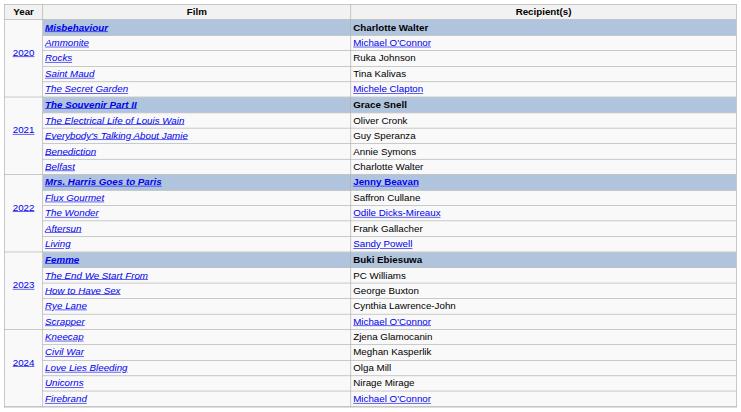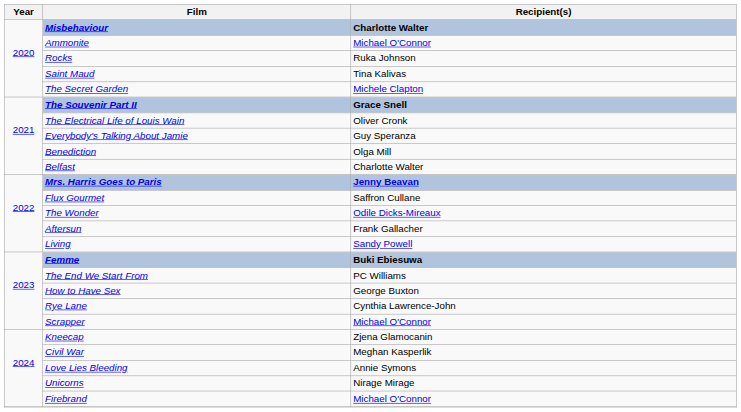 <table class="wikitable" width="95%" cellpadding="5">
 <tr>
 <th width="5%">Year</th>
 <th width="40%">Film</th>
 <th width="50%">Recipient(s)</th>
 </tr>
 <tr>
 <td rowspan="5" style="text-align:center;"><a href='#'>2020</a><br><br></td>
 <td style="background:#B0C4DE"><strong><em><a href='#'>Misbehaviour</a></em></strong></td>
 <td style="background:#B0C4DE"><strong>Charlotte Walter</strong></td>
 </tr>
 <tr>
 <td><em><a href='#'>Ammonite</a></em></td>
 <td><a href='#'>Michael O'Connor</a></td>
 </tr>
 <tr>
 <td><em><a href='#'>Rocks</a></em></td>
 <td>Ruka Johnson</td>
 </tr>
 <tr>
 <td><em><a href='#'>Saint Maud</a></em></td>
 <td>Tina Kalivas</td>
 </tr>
 <tr>
 <td><em><a href='#'>The Secret Garden</a></em></td>
 <td><a href='#'>Michele Clapton</a></td>
 </tr>
 <tr>
 <td rowspan="5" style="text-align:center;"><a href='#'>2021</a><br><br></td>
 <td style="background:#B0C4DE"><strong><em><a href='#'>The Souvenir Part II</a></em></strong></td>
 <td style="background:#B0C4DE"><strong>Grace Snell</strong></td>
 </tr>
 <tr>
 <td><em><a href='#'>The Electrical Life of Louis Wain</a></em></td>
 <td>Oliver Cronk</td>
 </tr>
 <tr>
 <td><em><a href='#'>Everybody's Talking About Jamie</a></em></td>
 <td>Guy Speranza</td>
 </tr>
 <tr>
 <td><em><a href='#'>Benediction</a></em></td>
-<td>Annie Symons</td>
+<td>Olga Mill</td>
 </tr>
 <tr>
 <td><em><a href='#'>Belfast</a></em></td>
 <td>Charlotte Walter</td>
 </tr>
 <tr>
 <td rowspan="5" style="text-align:center;"><a href='#'>2022</a><br><br></td>
 <td style="background:#B0C4DE"><strong><em><a href='#'>Mrs. Harris Goes to Paris</a></em></strong></td>
 <td style="background:#B0C4DE"><strong><a href='#'>Jenny Beavan</a></strong></td>
 </tr>
 <tr>
 <td><em><a href='#'>Flux Gourmet</a></em></td>
 <td>Saffron Cullane</td>
 </tr>
 <tr>
 <td><em><a href='#'>The Wonder</a></em></td>
 <td><a href='#'>Odile Dicks-Mireaux</a></td>
 </tr>
 <tr>
 <td><em><a href='#'>Aftersun</a></em></td>
 <td>Frank Gallacher</td>
 </tr>
 <tr>
 <td><em><a href='#'>Living</a></em></td>
 <td><a href='#'>Sandy Powell</a></td>
 </tr>
 <tr>
 <td rowspan="5" style="text-align:center;"><a href='#'>2023</a><br><br></td>
 <td style="background:#B0C4DE"><strong><em><a href='#'>Femme</a></em></strong></td>
 <td style="background:#B0C4DE"><strong>Buki Ebiesuwa</strong></td>
 </tr>
 <tr>
 <td><em><a href='#'>The End We Start From</a></em></td>
 <td>PC Williams</td>
 </tr>
 <tr>
 <td><em><a href='#'>How to Have Sex</a></em></td>
 <td>George Buxton</td>
 </tr>
 <tr>
 <td><em><a href='#'>Rye Lane</a></em></td>
 <td>Cynthia Lawrence-John</td>
 </tr>
 <tr>
 <td><em><a href='#'>Scrapper</a></em></td>
 <td><a href='#'>Michael O'Connor</a></td>
 </tr>
 <tr>
 <td rowspan="5" style="text-align:center;"><a href='#'>2024</a><br><br></td>
 <td><em><a href='#'>Kneecap</a></em></td>
 <td>Zjena Glamocanin</td>
 </tr>
 <tr>
 <td><em><a href='#'>Civil War</a></em></td>
 <td>Meghan Kasperlik</td>
 </tr>
 <tr>
 <td><em><a href='#'>Love Lies Bleeding</a></em></td>
-<td>Olga Mill</td>
+<td>Annie Symons</td>
 </tr>
 <tr>
 <td><em><a href='#'>Unicorns</a></em></td>
 <td>Nirage Mirage</td>
 </tr>
 <tr>
 <td><em><a href='#'>Firebrand</a></em></td>
 <td><a href='#'>Michael O'Connor</a></td>
 </tr>
 <tr>
 </tr>
 </table>
